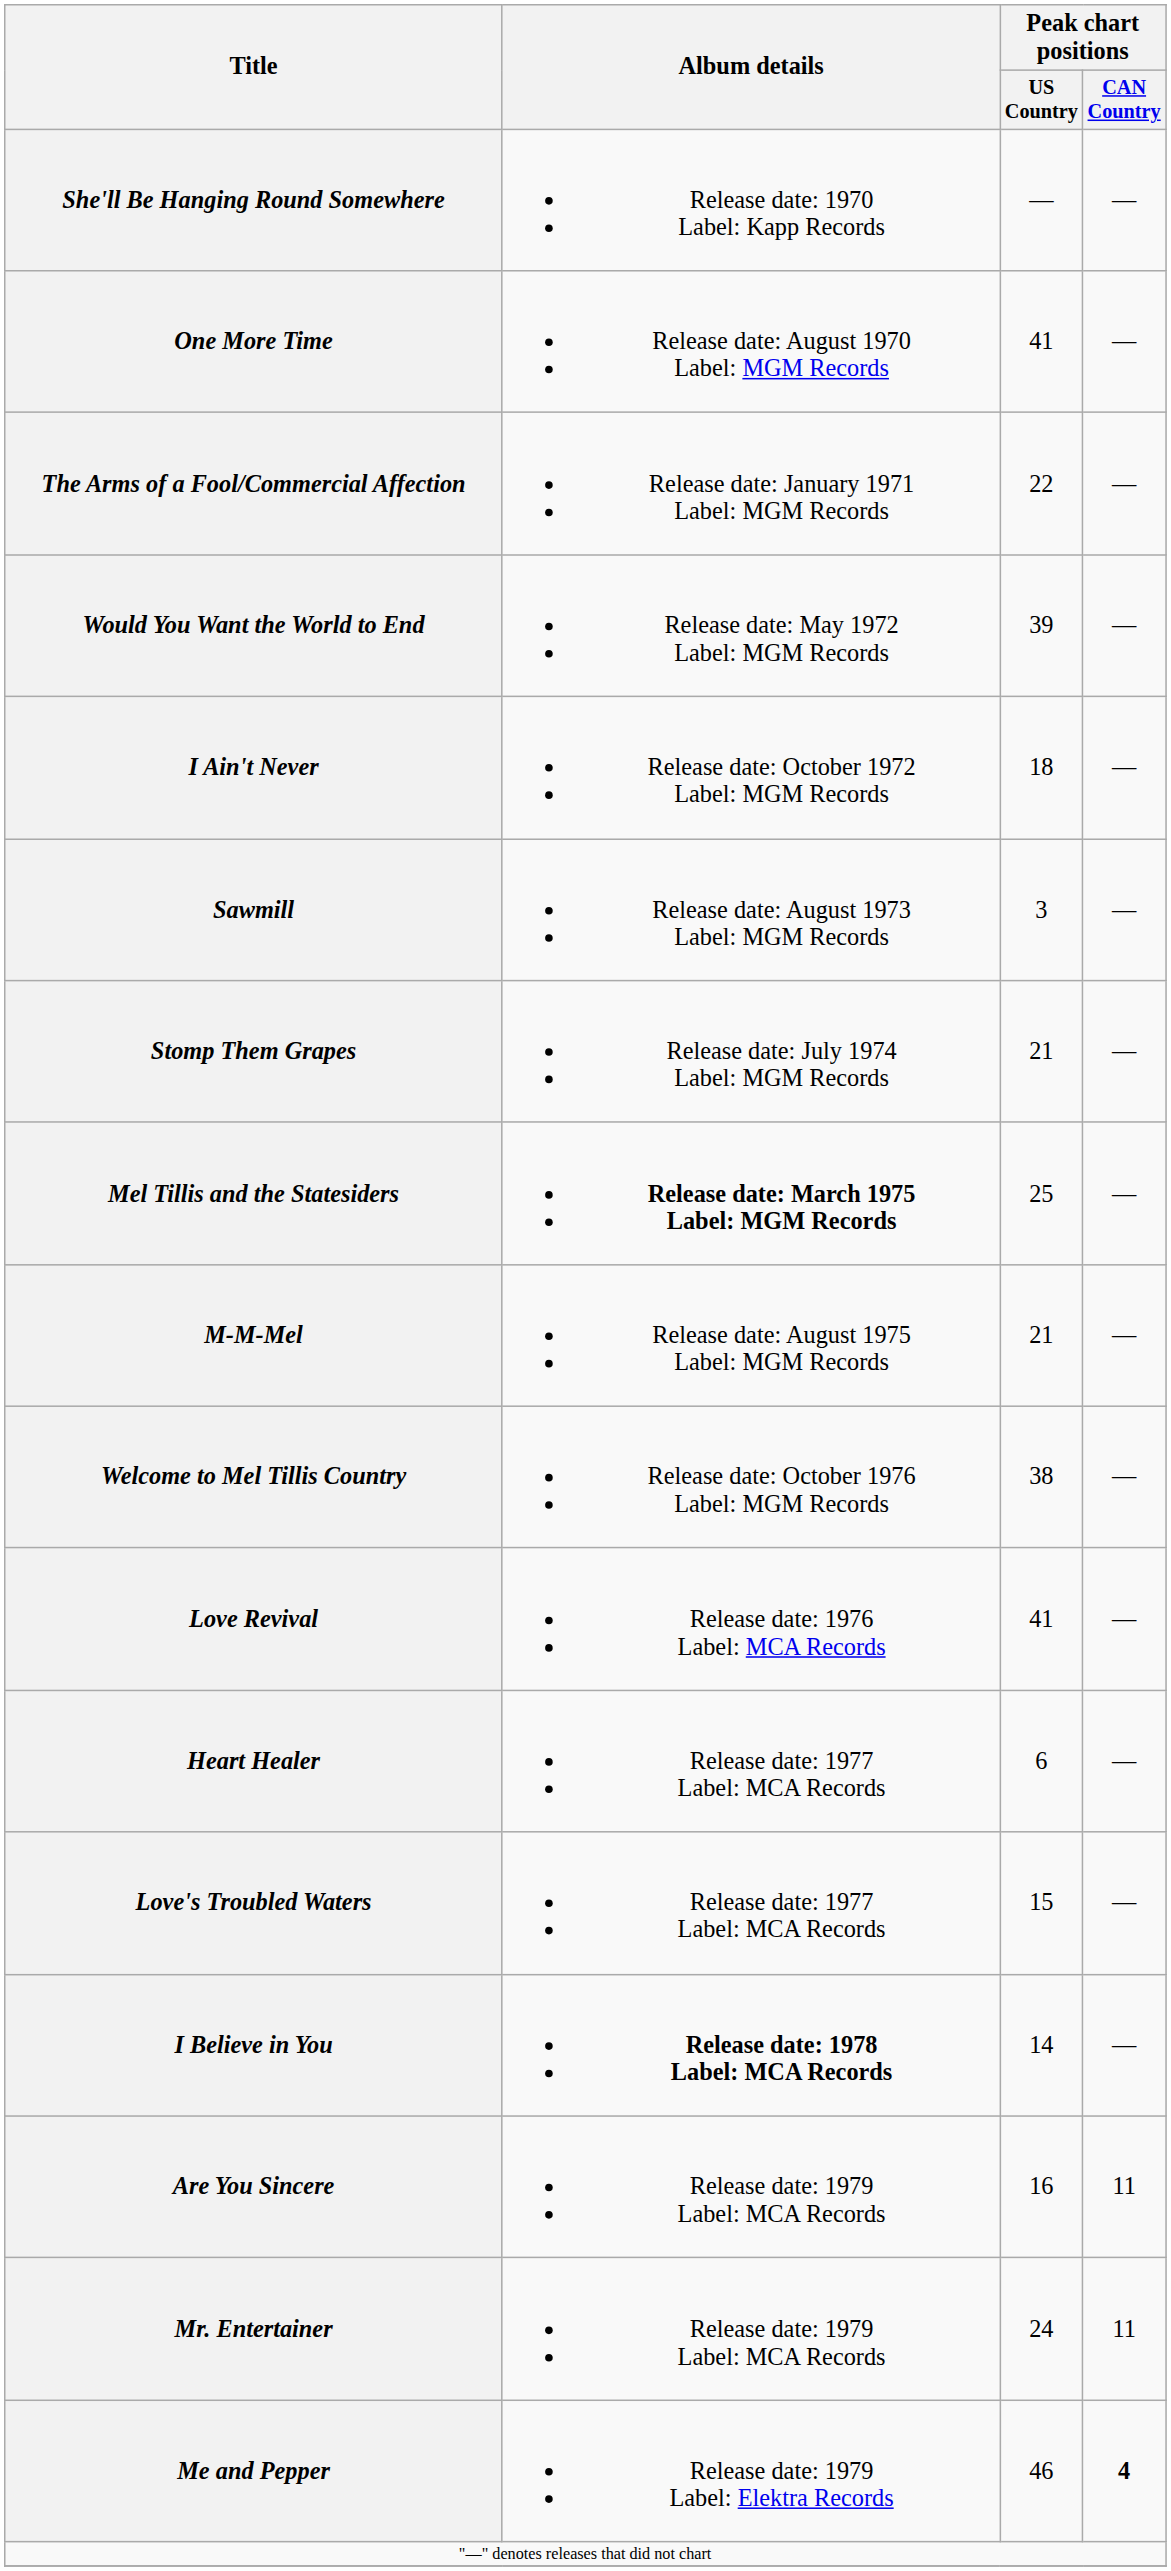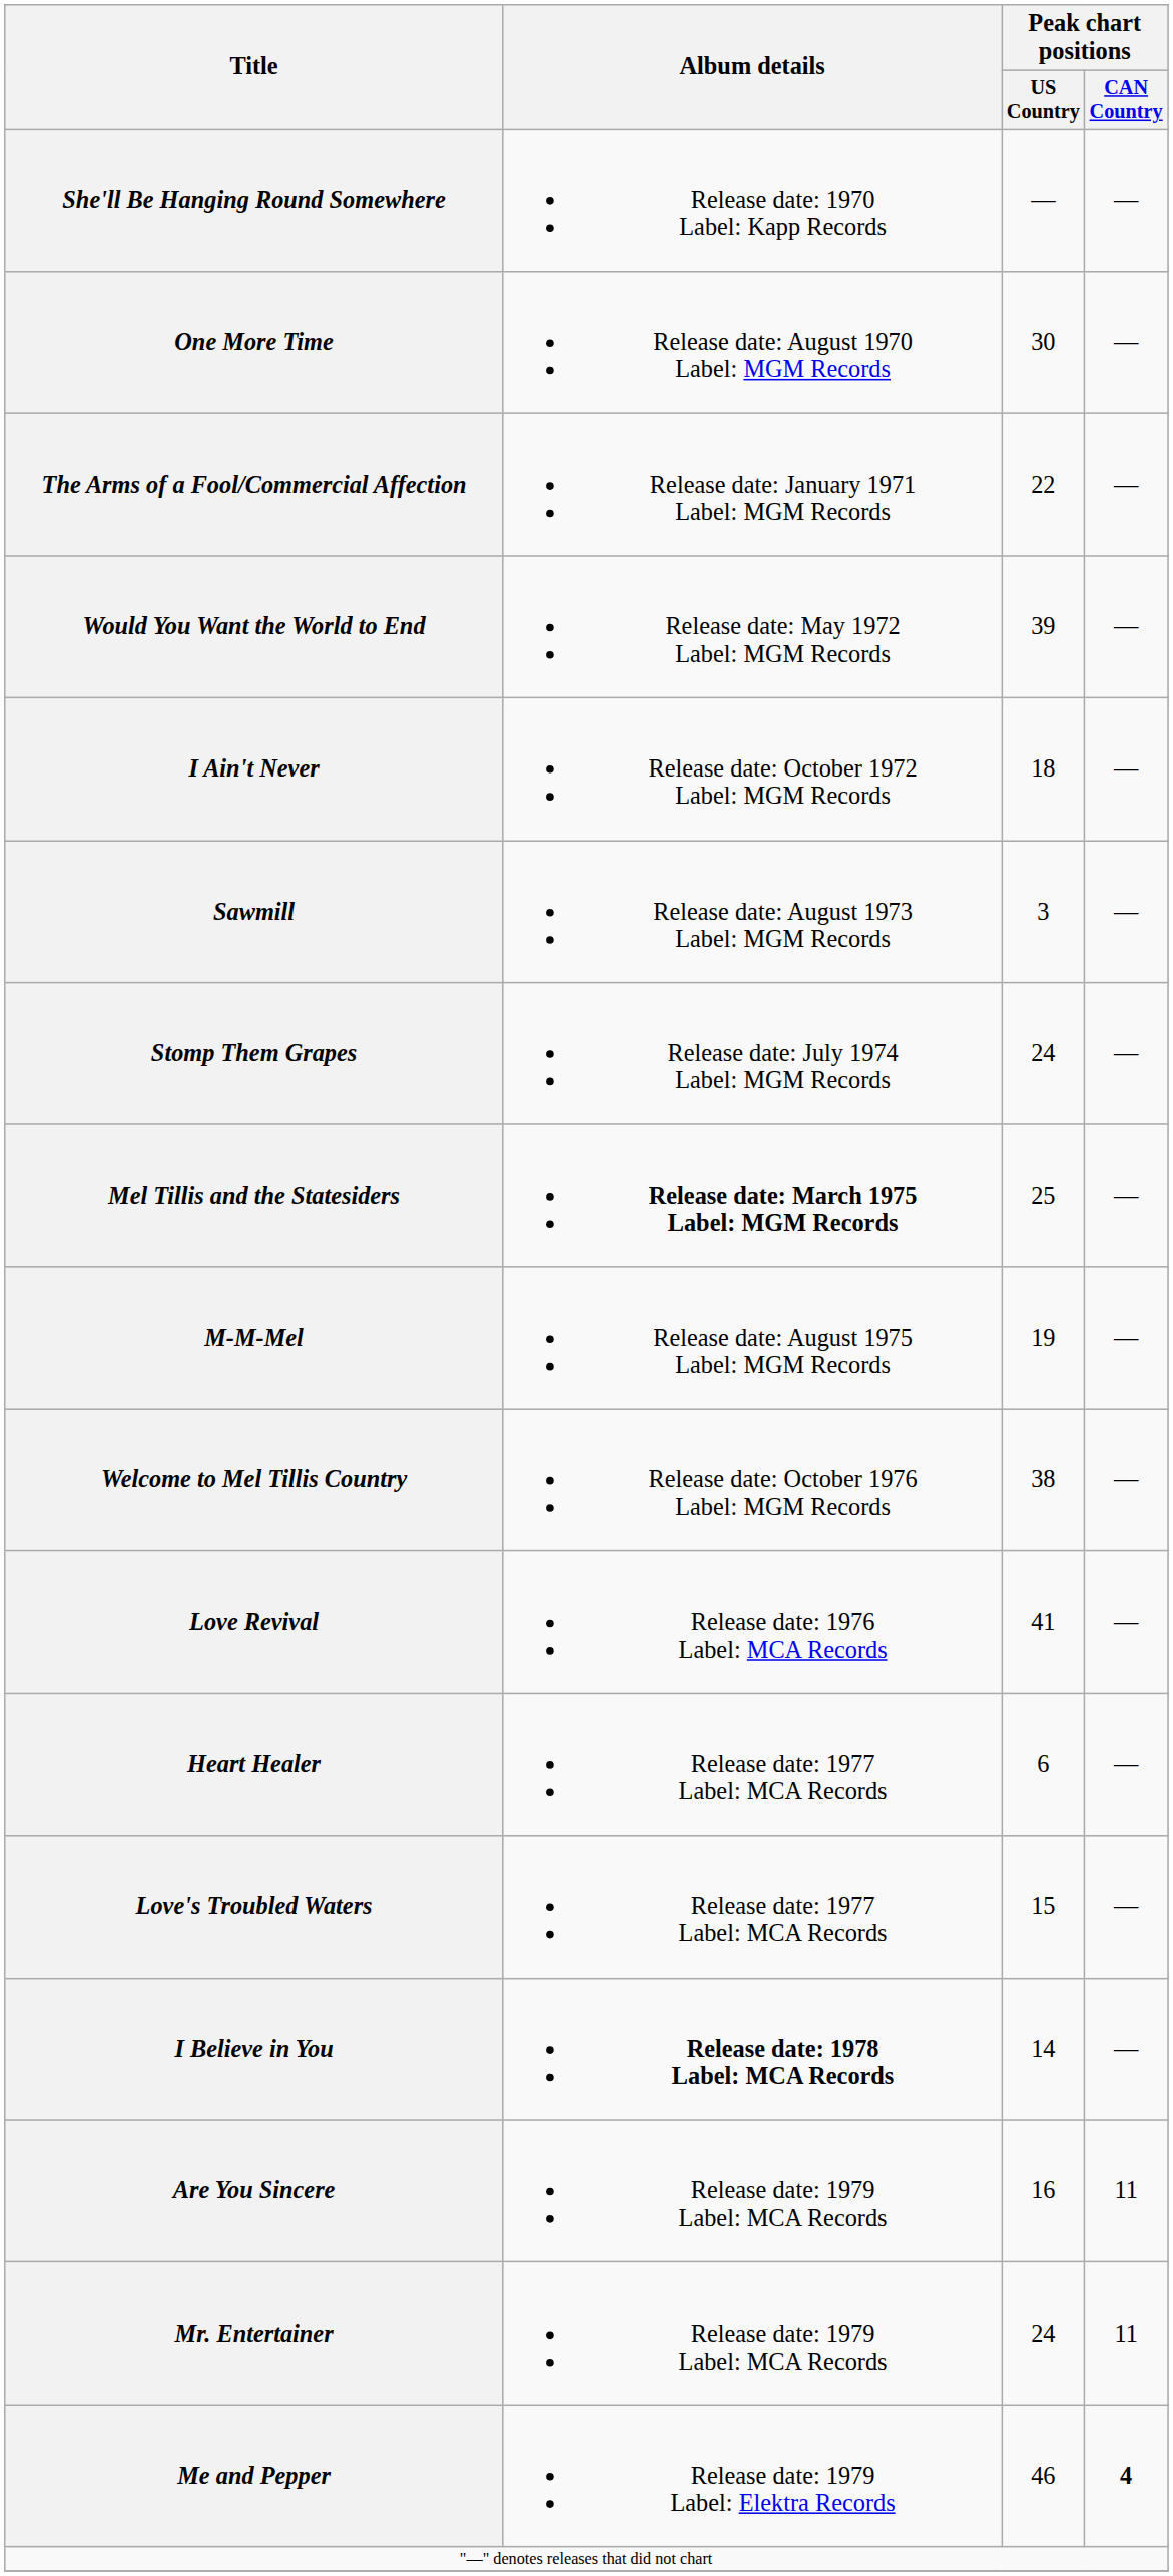 <table class="wikitable plainrowheaders" style="text-align:center;">
 <tr>
 <th rowspan="2" style="width:20em;">Title</th>
 <th rowspan="2" style="width:20em;">Album details</th>
 <th colspan="2">Peak chart<br>positions</th>
 </tr>
 <tr style="font-size:smaller;">
 <th width="45">US Country<br></th>
 <th width="45"><a href='#'>CAN Country</a><br></th>
 </tr>
 <tr>
 <th scope="row"><em>She'll Be Hanging Round Somewhere</em></th>
 <td><br><ul><li>Release date: 1970</li><li>Label: Kapp Records</li></ul></td>
 <td>—</td>
 <td>—</td>
 </tr>
 <tr>
 <th scope="row"><em>One More Time</em></th>
 <td><br><ul><li>Release date: August 1970</li><li>Label: <a href='#'>MGM Records</a></li></ul></td>
-<td>41</td>
+<td>30</td>
 <td>—</td>
 </tr>
 <tr>
 <th scope="row"><em>The Arms of a Fool/Commercial Affection</em></th>
 <td><br><ul><li>Release date: January 1971</li><li>Label: MGM Records</li></ul></td>
 <td>22</td>
 <td>—</td>
 </tr>
 <tr>
 <th scope="row"><em>Would You Want the World to End</em></th>
 <td><br><ul><li>Release date: May 1972</li><li>Label: MGM Records</li></ul></td>
 <td>39</td>
 <td>—</td>
 </tr>
 <tr>
 <th scope="row"><em>I Ain't Never</em></th>
 <td><br><ul><li>Release date: October 1972</li><li>Label: MGM Records</li></ul></td>
 <td>18</td>
 <td>—</td>
 </tr>
 <tr>
 <th scope="row"><em>Sawmill</em></th>
 <td><br><ul><li>Release date: August 1973</li><li>Label: MGM Records</li></ul></td>
 <td>3</td>
 <td>—</td>
 </tr>
 <tr>
 <th scope="row"><em>Stomp Them Grapes</em></th>
 <td><br><ul><li>Release date: July 1974</li><li>Label: MGM Records</li></ul></td>
-<td>21</td>
+<td>24</td>
 <td>—</td>
 </tr>
 <tr>
 <th scope="row"><em>Mel Tillis and the Statesiders</em></th>
 <td><strong><br><ul><li>Release date: March 1975</li><li>Label: MGM Records</li></ul></strong></td>
 <td>25</td>
 <td>—</td>
 </tr>
 <tr>
 <th scope="row"><em>M-M-Mel</em></th>
 <td><br><ul><li>Release date: August 1975</li><li>Label: MGM Records</li></ul></td>
-<td>21</td>
+<td>19</td>
 <td>—</td>
 </tr>
 <tr>
 <th scope="row"><em>Welcome to Mel Tillis Country</em></th>
 <td><br><ul><li>Release date: October 1976</li><li>Label: MGM Records</li></ul></td>
 <td>38</td>
 <td>—</td>
 </tr>
 <tr>
 <th scope="row"><em>Love Revival</em></th>
 <td><br><ul><li>Release date: 1976</li><li>Label: <a href='#'>MCA Records</a></li></ul></td>
 <td>41</td>
 <td>—</td>
 </tr>
 <tr>
 <th scope="row"><em>Heart Healer</em></th>
 <td><br><ul><li>Release date: 1977</li><li>Label: MCA Records</li></ul></td>
 <td>6</td>
 <td>—</td>
 </tr>
 <tr>
 <th scope="row"><em>Love's Troubled Waters</em></th>
 <td><br><ul><li>Release date: 1977</li><li>Label: MCA Records</li></ul></td>
 <td>15</td>
 <td>—</td>
 </tr>
 <tr>
 <th scope="row"><em>I Believe in You</em></th>
 <td><strong><br><ul><li>Release date: 1978</li><li>Label: MCA Records</li></ul></strong></td>
 <td>14</td>
 <td>—</td>
 </tr>
 <tr>
 <th scope="row"><em>Are You Sincere</em></th>
 <td><br><ul><li>Release date: 1979</li><li>Label: MCA Records</li></ul></td>
 <td>16</td>
 <td>11</td>
 </tr>
 <tr>
 <th scope="row"><em>Mr. Entertainer</em></th>
 <td><br><ul><li>Release date: 1979</li><li>Label: MCA Records</li></ul></td>
 <td>24</td>
 <td>11</td>
 </tr>
 <tr>
 <th scope="row"><em>Me and Pepper</em></th>
 <td><br><ul><li>Release date: 1979</li><li>Label: <a href='#'>Elektra Records</a></li></ul></td>
 <td>46</td>
 <td><strong>4</strong></td>
 </tr>
 <tr>
 <td colspan="4" style="font-size:8pt">"—" denotes releases that did not chart</td>
 </tr>
 <tr>
 </tr>
 </table>
